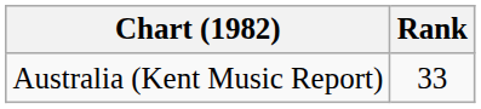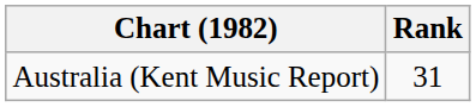 <table class="wikitable sortable">
 <tr>
 <th>Chart (1982)</th>
 <th>Rank</th>
 </tr>
 <tr>
 <td>Australia (Kent Music Report)</td>
-<td align="center">33</td>
+<td align="center">31</td>
 </tr>
 </table>
